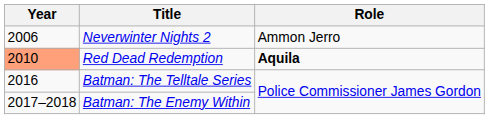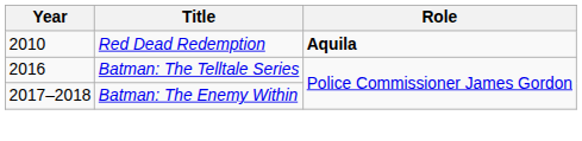 <table class="wikitable">
 <tr>
 <th>Year</th>
 <th>Title</th>
 <th>Role</th>
 </tr>
 <tr>
-<td>2006</td>
-<td><em><a href='#'>Neverwinter Nights 2</a></em></td>
-<td>Ammon Jerro</td>
-</tr>
-<tr>
-<td style="background: lightsalmon;">2010</td>
+<td>2010</td>
 <td><em><a href='#'>Red Dead Redemption</a></em></td>
 <td><strong>Aquila</strong></td>
 </tr>
 <tr>
 <td>2016</td>
 <td><em><a href='#'>Batman: The Telltale Series</a></em></td>
 <td rowspan=2><a href='#'>Police Commissioner James Gordon</a></td>
 </tr>
 <tr>
 <td>2017–2018</td>
 <td><em><a href='#'>Batman: The Enemy Within</a></em></td>
 </tr>
 </table>
